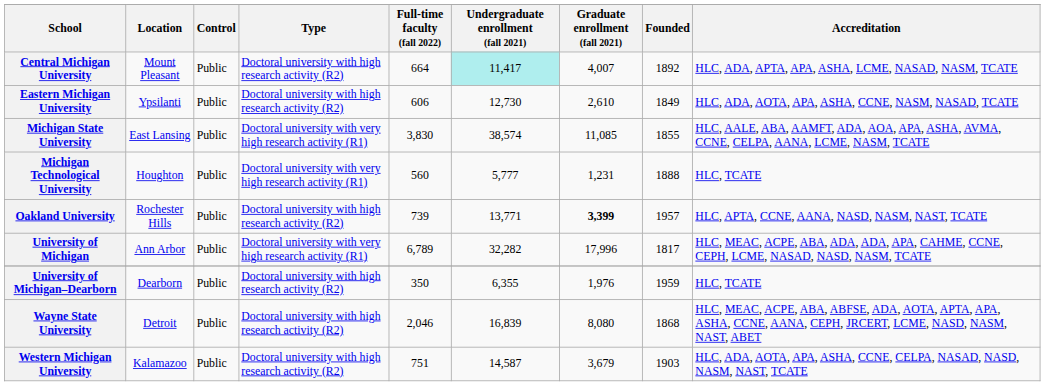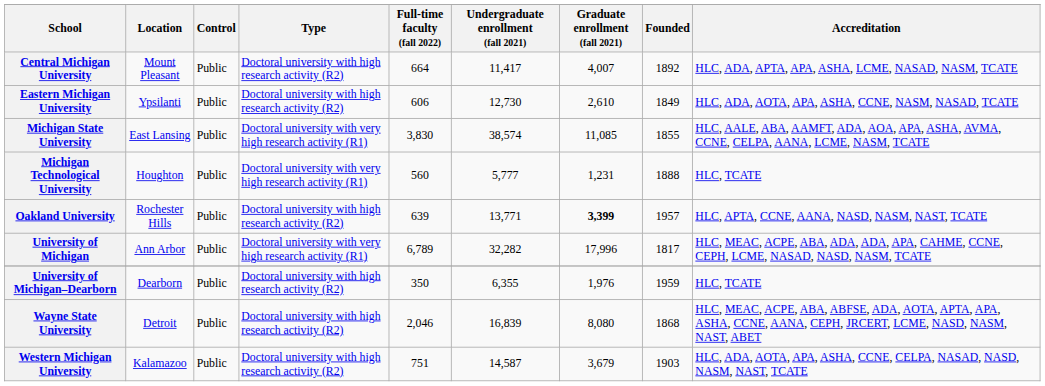 <table class="wikitable sortable plainrowheaders" style="text-align:left; width:100%; font-size:90%">
 <tr>
 </tr>
 <tr>
 <th scope="col">School</th>
 <th scope="col">Location<br></th>
 <th scope="col">Control<br></th>
 <th scope="col">Type<br></th>
 <th scope="col">Full-time faculty<br><small>(fall 2022)</small></th>
 <th scope="col">Undergraduate enrollment<br><small>(fall 2021)</small></th>
 <th scope="col">Graduate enrollment<br><small>(fall 2021)</small></th>
 <th scope="col">Founded</th>
 <th scope="col">Accreditation</th>
 </tr>
 <tr>
 <th scope="row"><a href='#'>Central Michigan University</a></th>
 <td align="center"><a href='#'>Mount Pleasant</a></td>
 <td>Public</td>
 <td><a href='#'>Doctoral university with high research activity (R2)</a></td>
 <td align="center">664</td>
-<td align="center" style="background: paleturquoise;">11,417</td>
+<td align="center">11,417</td>
 <td align="center">4,007</td>
 <td align="center">1892</td>
 <td><a href='#'>HLC</a>, <a href='#'>ADA</a>, <a href='#'>APTA</a>, <a href='#'>APA</a>, <a href='#'>ASHA</a>, <a href='#'>LCME</a>, <a href='#'>NASAD</a>, <a href='#'>NASM</a>,  <a href='#'>TCATE</a></td>
 </tr>
 <tr>
 <th scope="row"><a href='#'>Eastern Michigan University</a></th>
 <td align="center"><a href='#'>Ypsilanti</a></td>
 <td>Public</td>
 <td><a href='#'>Doctoral university with high research activity (R2)</a></td>
 <td align="center">606</td>
 <td align="center">12,730</td>
 <td align="center">2,610</td>
 <td align="center">1849</td>
 <td><a href='#'>HLC</a>, <a href='#'>ADA</a>, <a href='#'>AOTA</a>, <a href='#'>APA</a>, <a href='#'>ASHA</a>, <a href='#'>CCNE</a>, <a href='#'>NASM</a>, <a href='#'>NASAD</a>, <a href='#'>TCATE</a></td>
 </tr>
 <tr>
 <th scope="row"><a href='#'>Michigan State University</a></th>
 <td align="center"><a href='#'>East Lansing</a></td>
 <td>Public</td>
 <td><a href='#'>Doctoral university with very high research activity (R1)</a></td>
 <td align="center">3,830</td>
 <td align="center">38,574</td>
 <td align="center">11,085</td>
 <td align="center">1855</td>
 <td><a href='#'>HLC</a>, <a href='#'>AALE</a>, <a href='#'>ABA</a>, <a href='#'>AAMFT</a>, <a href='#'>ADA</a>, <a href='#'>AOA</a>, <a href='#'>APA</a>, <a href='#'>ASHA</a>, <a href='#'>AVMA</a>, <a href='#'>CCNE</a>, <a href='#'>CELPA</a>, <a href='#'>AANA</a>, <a href='#'>LCME</a>, <a href='#'>NASM</a>, <a href='#'>TCATE</a></td>
 </tr>
 <tr>
 <th scope="row"><a href='#'>Michigan Technological University</a></th>
 <td align="center"><a href='#'>Houghton</a></td>
 <td>Public</td>
 <td><a href='#'>Doctoral university with very high research activity (R1)</a></td>
 <td align="center">560</td>
 <td align="center">5,777</td>
 <td align="center">1,231</td>
 <td align="center">1888</td>
 <td><a href='#'>HLC</a>, <a href='#'>TCATE</a></td>
 </tr>
 <tr>
 <th scope="row"><a href='#'>Oakland University</a></th>
 <td align="center"><a href='#'>Rochester Hills</a></td>
 <td>Public</td>
 <td><a href='#'>Doctoral university with high research activity (R2)</a></td>
-<td align="center">739</td>
+<td align="center">639</td>
 <td align="center">13,771</td>
 <td align="center"><strong>3,399</strong></td>
 <td align="center">1957</td>
 <td><a href='#'>HLC</a>, <a href='#'>APTA</a>, <a href='#'>CCNE</a>, <a href='#'>AANA</a>, <a href='#'>NASD</a>, <a href='#'>NASM</a>, <a href='#'>NAST</a>, <a href='#'>TCATE</a></td>
 </tr>
 <tr>
 <th scope="row"><a href='#'>University of Michigan</a></th>
 <td align="center"><a href='#'>Ann Arbor</a></td>
 <td>Public</td>
 <td><a href='#'>Doctoral university with very high research activity (R1)</a></td>
 <td align="center">6,789</td>
 <td align="center">32,282</td>
 <td align="center">17,996</td>
 <td align="center">1817</td>
 <td><a href='#'>HLC</a>, <a href='#'>MEAC</a>, <a href='#'>ACPE</a>, <a href='#'>ABA</a>, <a href='#'>ADA</a>, <a href='#'>ADA</a>, <a href='#'>APA</a>, <a href='#'>CAHME</a>, <a href='#'>CCNE</a>, <a href='#'>CEPH</a>, <a href='#'>LCME</a>, <a href='#'>NASAD</a>, <a href='#'>NASD</a>, <a href='#'>NASM</a>, <a href='#'>TCATE</a></td>
 </tr>
 <tr>
 </tr>
 <tr>
 <th scope="row"><a href='#'>University of Michigan–Dearborn</a></th>
 <td align="center"><a href='#'>Dearborn</a></td>
 <td>Public</td>
 <td><a href='#'>Doctoral university with high research activity (R2)</a></td>
 <td align="center">350</td>
 <td align="center">6,355</td>
 <td align="center">1,976</td>
 <td align="center">1959</td>
 <td><a href='#'>HLC</a>, <a href='#'>TCATE</a></td>
 </tr>
 <tr>
 <th scope="row"><a href='#'>Wayne State University</a></th>
 <td align="center"><a href='#'>Detroit</a></td>
 <td>Public</td>
 <td><a href='#'>Doctoral university with high research activity (R2)</a></td>
 <td align="center">2,046</td>
 <td align="center">16,839</td>
 <td align="center">8,080</td>
 <td align="center">1868</td>
 <td><a href='#'>HLC</a>, <a href='#'>MEAC</a>, <a href='#'>ACPE</a>, <a href='#'>ABA</a>, <a href='#'>ABFSE</a>, <a href='#'>ADA</a>, <a href='#'>AOTA</a>, <a href='#'>APTA</a>, <a href='#'>APA</a>, <a href='#'>ASHA</a>, <a href='#'>CCNE</a>, <a href='#'>AANA</a>, <a href='#'>CEPH</a>, <a href='#'>JRCERT</a>, <a href='#'>LCME</a>, <a href='#'>NASD</a>, <a href='#'>NASM</a>, <a href='#'>NAST</a>, <a href='#'>ABET</a></td>
 </tr>
 <tr>
 <th scope="row"><a href='#'>Western Michigan University</a></th>
 <td align="center"><a href='#'>Kalamazoo</a></td>
 <td>Public</td>
 <td><a href='#'>Doctoral university with high research activity (R2)</a></td>
 <td align="center">751</td>
 <td align="center">14,587</td>
 <td align="center">3,679</td>
 <td align="center">1903</td>
 <td><a href='#'>HLC</a>, <a href='#'>ADA</a>, <a href='#'>AOTA</a>, <a href='#'>APA</a>, <a href='#'>ASHA</a>, <a href='#'>CCNE</a>, <a href='#'>CELPA</a>, <a href='#'>NASAD</a>, <a href='#'>NASD</a>, <a href='#'>NASM</a>, <a href='#'>NAST</a>,  <a href='#'>TCATE</a></td>
 </tr>
 </table>
